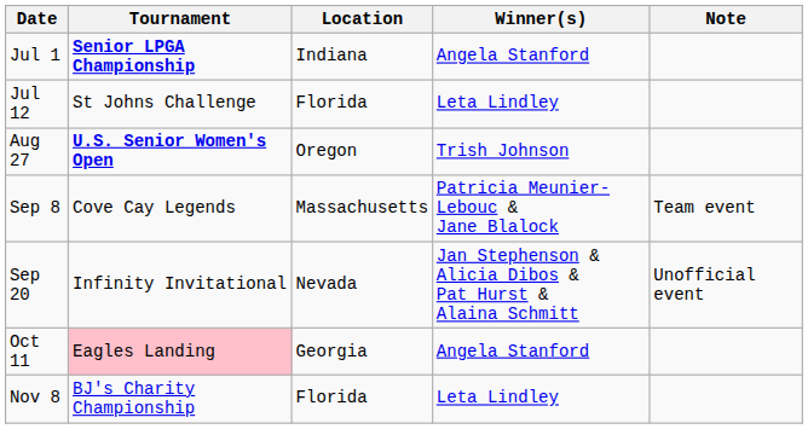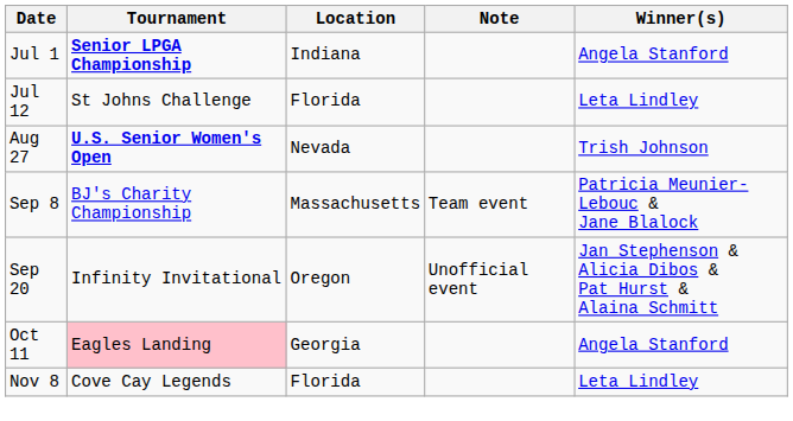 <table class="wikitable">
 <tr>
 <th>Date</th>
 <th>Tournament</th>
 <th>Location</th>
+<th>Note</th>
 <th>Winner(s)</th>
-<th>Note</th>
 </tr>
 <tr>
 <td>Jul 1</td>
 <td><strong><a href='#'>Senior LPGA Championship</a></strong></td>
 <td>Indiana</td>
+<td></td>
 <td> <a href='#'>Angela Stanford</a></td>
-<td></td>
 </tr>
 <tr>
 <td>Jul 12</td>
 <td>St Johns Challenge</td>
 <td>Florida</td>
+<td></td>
 <td> <a href='#'>Leta Lindley</a></td>
-<td></td>
 </tr>
 <tr>
 <td>Aug 27</td>
 <td><strong><a href='#'>U.S. Senior Women's Open</a></strong></td>
-<td>Oregon</td>
+<td>Nevada</td>
+<td></td>
 <td> <a href='#'>Trish Johnson</a></td>
-<td></td>
 </tr>
 <tr>
 <td>Sep 8</td>
-<td>Cove Cay Legends</td>
+<td><a href='#'>BJ's Charity Championship</a></td>
 <td>Massachusetts</td>
+<td>Team event</td>
 <td> <a href='#'>Patricia Meunier-Lebouc</a> & <br>  <a href='#'>Jane Blalock</a></td>
-<td>Team event</td>
 </tr>
 <tr>
 <td>Sep 20</td>
 <td>Infinity Invitational</td>
-<td>Nevada</td>
+<td>Oregon</td>
+<td>Unofficial event</td>
 <td> <a href='#'>Jan Stephenson</a> & <br>  <a href='#'>Alicia Dibos</a> & <br>  <a href='#'>Pat Hurst</a> & <br>  <a href='#'>Alaina Schmitt</a></td>
-<td>Unofficial event</td>
 </tr>
 <tr>
 <td>Oct 11</td>
 <td style="background: pink;">Eagles Landing</td>
 <td>Georgia</td>
+<td></td>
 <td> <a href='#'>Angela Stanford</a></td>
-<td></td>
 </tr>
 <tr>
 <td>Nov 8</td>
-<td><a href='#'>BJ's Charity Championship</a></td>
+<td>Cove Cay Legends</td>
 <td>Florida</td>
+<td></td>
 <td> <a href='#'>Leta Lindley</a></td>
-<td></td>
 </tr>
 </table>
